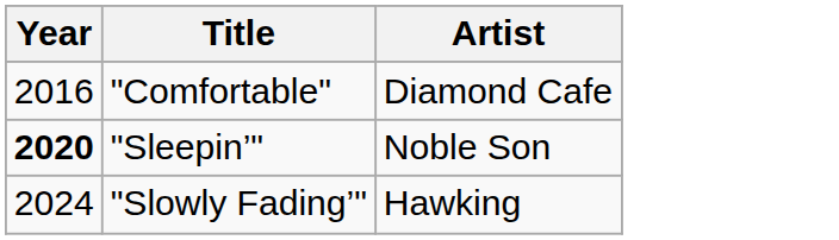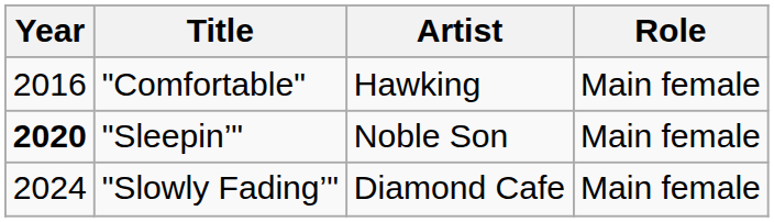 <table class="wikitable">
 <tr>
 <th>Year</th>
 <th>Title</th>
 <th>Artist</th>
+<th>Role</th>
 </tr>
 <tr>
 <td>2016</td>
 <td>"Comfortable"</td>
-<td>Diamond Cafe</td>
+<td>Hawking</td>
+<td>Main female </td>
 </tr>
 <tr>
 <td><strong>2020</strong></td>
 <td>"Sleepin’"</td>
 <td>Noble Son</td>
+<td>Main female </td>
 </tr>
 <tr>
 <td>2024</td>
 <td>"Slowly Fading’"</td>
-<td>Hawking</td>
+<td>Diamond Cafe</td>
+<td>Main female </td>
 </tr>
 </table>
